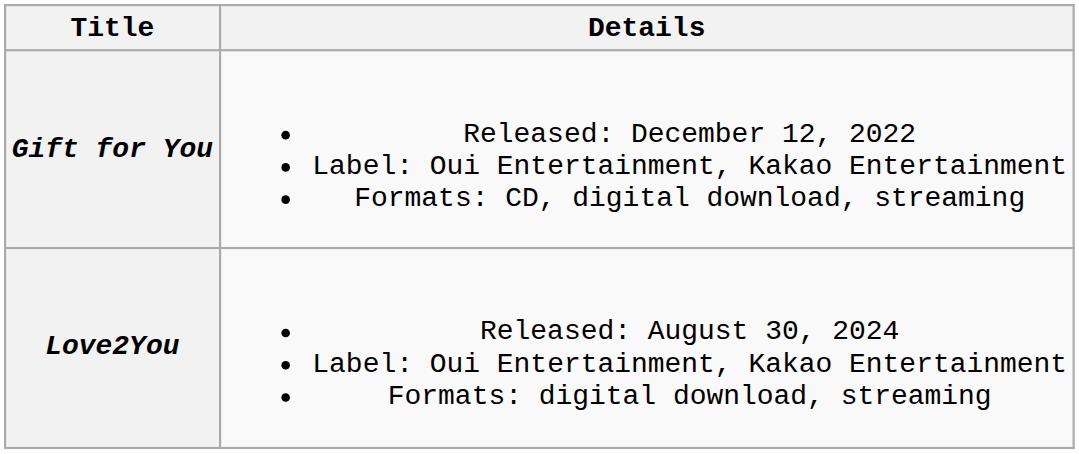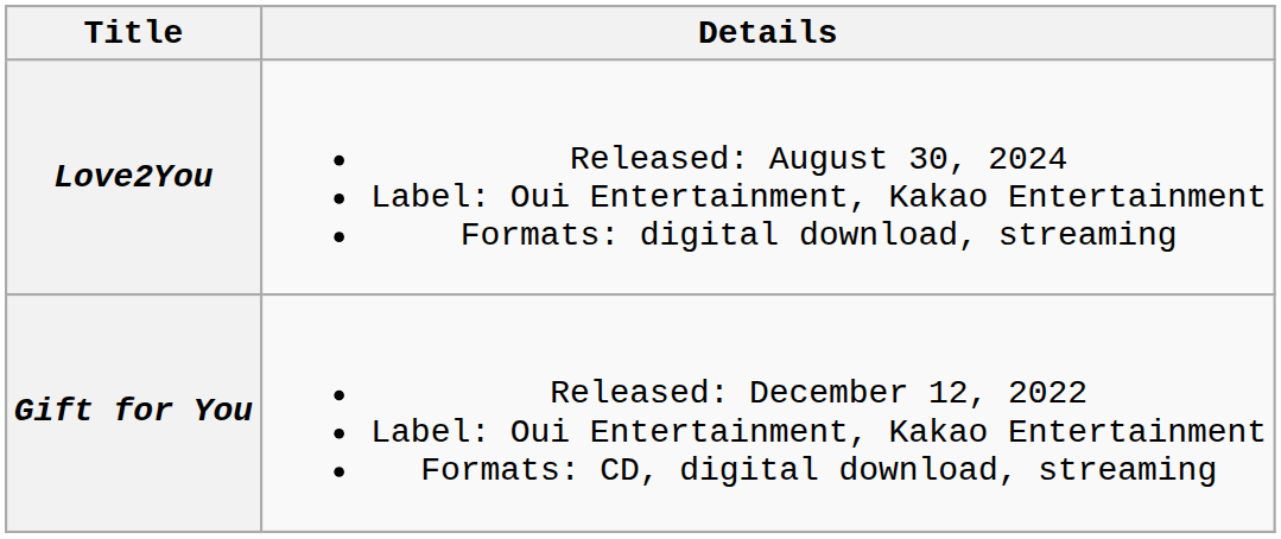 <table class="wikitable plainrowheaders" style="text-align:center">
 <tr>
 <th scope="col">Title</th>
 <th scope="col">Details</th>
 </tr>
 <tr>
+<th scope="row"><em>Love2You</em></th>
+<td><br><ul><li>Released: August 30, 2024</li><li>Label: Oui Entertainment, Kakao Entertainment</li><li>Formats: digital download, streaming</li></ul></td>
+</tr>
+<tr>
 <th scope="row"><em>Gift for You</em></th>
 <td><br><ul><li>Released: December 12, 2022</li><li>Label: Oui Entertainment, Kakao Entertainment</li><li>Formats: CD, digital download, streaming</li></ul></td>
 </tr>
-<tr>
-<th scope="row"><em>Love2You</em></th>
-<td><br><ul><li>Released: August 30, 2024</li><li>Label: Oui Entertainment, Kakao Entertainment</li><li>Formats: digital download, streaming</li></ul></td>
-</tr>
 </table>
